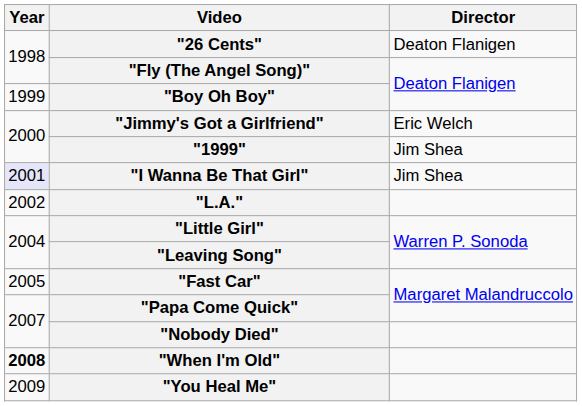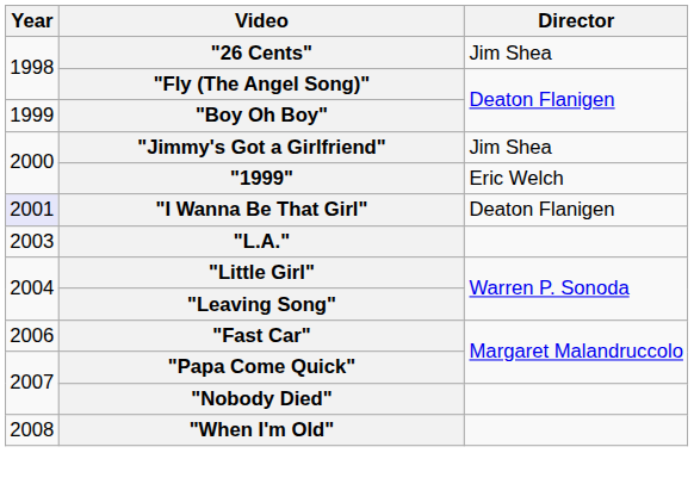 <table class="wikitable plainrowheaders">
 <tr>
 <th>Year</th>
 <th style="width:20em;">Video</th>
 <th>Director</th>
 </tr>
 <tr>
 <td rowspan="2">1998</td>
 <th scope="row">"26 Cents"</th>
-<td>Deaton Flanigen</td>
+<td>Jim Shea</td>
 </tr>
 <tr>
 <th scope="row">"Fly (The Angel Song)"</th>
 <td rowspan="2"><a href='#'>Deaton Flanigen</a></td>
 </tr>
 <tr>
 <td>1999</td>
 <th scope="row">"Boy Oh Boy"</th>
 </tr>
 <tr>
 <td rowspan="2">2000</td>
 <th scope="row">"Jimmy's Got a Girlfriend"</th>
-<td>Eric Welch</td>
+<td>Jim Shea</td>
 </tr>
 <tr>
 <th scope="row">"1999"</th>
-<td>Jim Shea</td>
+<td>Eric Welch</td>
 </tr>
 <tr>
 <td style="background: lavender;">2001</td>
 <th scope="row">"I Wanna Be That Girl"</th>
-<td>Jim Shea</td>
+<td>Deaton Flanigen</td>
 </tr>
 <tr>
-<td>2002</td>
+<td>2003</td>
 <th scope="row">"L.A."</th>
 <td></td>
 </tr>
 <tr>
 <td rowspan="2">2004</td>
 <th scope="row">"Little Girl"</th>
 <td rowspan="2"><a href='#'>Warren P. Sonoda</a></td>
 </tr>
 <tr>
 <th scope="row">"Leaving Song"</th>
 </tr>
 <tr>
-<td>2005</td>
+<td>2006</td>
 <th scope="row">"Fast Car"</th>
 <td rowspan="2"><a href='#'>Margaret Malandruccolo</a></td>
 </tr>
 <tr>
 <td rowspan="2">2007</td>
 <th scope="row">"Papa Come Quick"</th>
 </tr>
 <tr>
 <th scope="row">"Nobody Died"</th>
 <td></td>
 </tr>
 <tr>
-<td><strong>2008</strong></td>
+<td>2008</td>
 <th scope="row">"When I'm Old"</th>
 <td></td>
 </tr>
-<tr>
-<td>2009</td>
-<th scope="row">"You Heal Me"</th>
-<td></td>
-</tr>
 </table>
